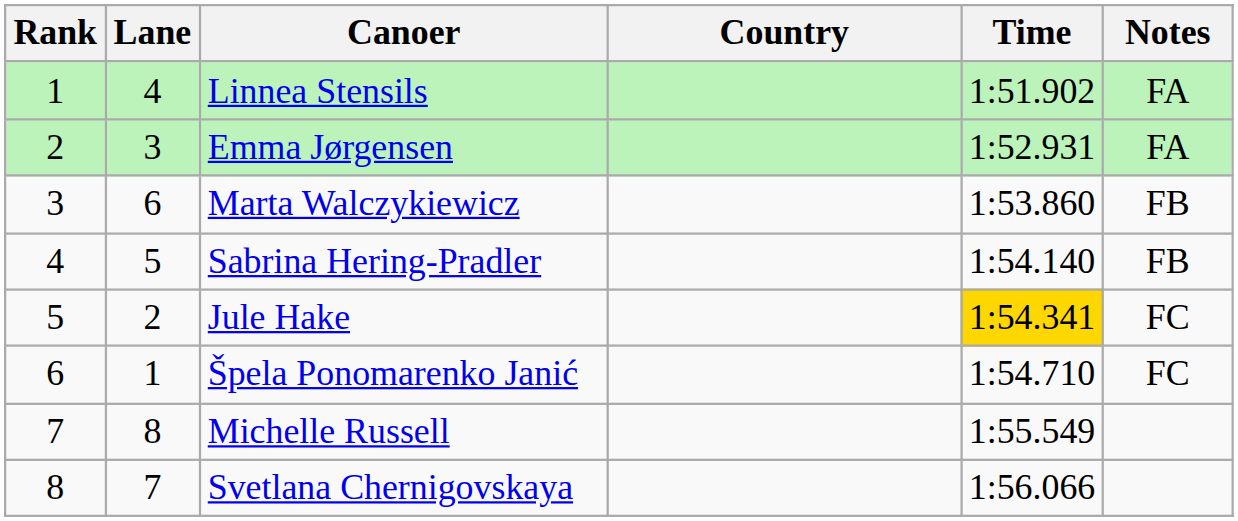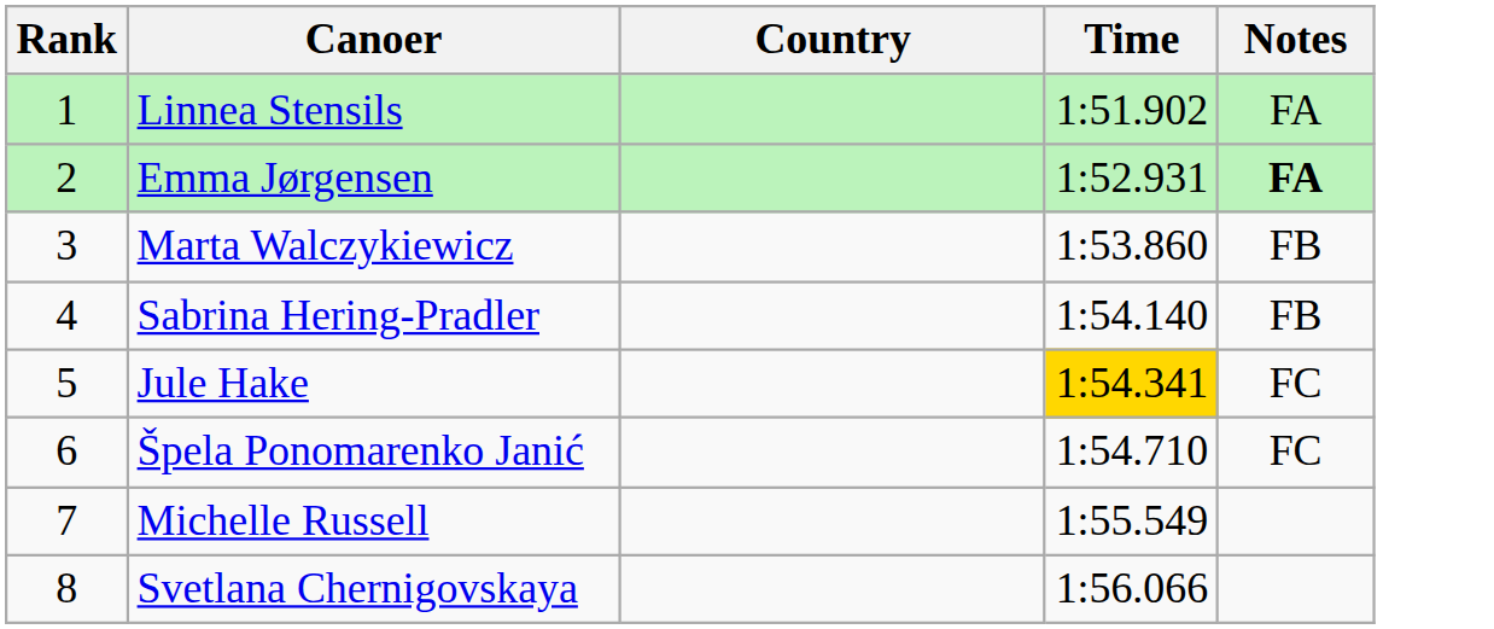 <table class="wikitable" style="text-align:center;">
 <tr>
 <th width=30>Rank</th>
-<th width=30>Lane</th>
 <th width=175>Canoer</th>
 <th width=150>Country</th>
 <th width=30>Time</th>
 <th width=50>Notes</th>
 </tr>
 <tr bgcolor="#bbf3bb">
 <td>1</td>
-<td>4</td>
 <td align=left><a href='#'>Linnea Stensils</a></td>
 <td align=left></td>
 <td>1:51.902</td>
 <td>FA</td>
 </tr>
 <tr bgcolor="#bbf3bb">
 <td>2</td>
-<td>3</td>
 <td align=left><a href='#'>Emma Jørgensen</a></td>
 <td align=left></td>
 <td>1:52.931</td>
-<td>FA</td>
+<td><strong>FA</strong></td>
 </tr>
 <tr>
 <td>3</td>
-<td>6</td>
 <td align=left><a href='#'>Marta Walczykiewicz</a></td>
 <td align=left></td>
 <td>1:53.860</td>
 <td>FB</td>
 </tr>
 <tr>
 <td>4</td>
-<td>5</td>
 <td align=left><a href='#'>Sabrina Hering-Pradler</a></td>
 <td align=left></td>
 <td>1:54.140</td>
 <td>FB</td>
 </tr>
 <tr>
 <td>5</td>
-<td>2</td>
 <td align=left><a href='#'>Jule Hake</a></td>
 <td align=left></td>
 <td style="background: gold;">1:54.341</td>
 <td>FC</td>
 </tr>
 <tr>
 <td>6</td>
-<td>1</td>
 <td align=left><a href='#'>Špela Ponomarenko Janić</a></td>
 <td align=left></td>
 <td>1:54.710</td>
 <td>FC</td>
 </tr>
 <tr>
 <td>7</td>
-<td>8</td>
 <td align=left><a href='#'>Michelle Russell</a></td>
 <td align=left></td>
 <td>1:55.549</td>
 <td></td>
 </tr>
 <tr>
 <td>8</td>
-<td>7</td>
 <td align=left><a href='#'>Svetlana Chernigovskaya</a></td>
 <td align=left></td>
 <td>1:56.066</td>
 <td></td>
 </tr>
 </table>
